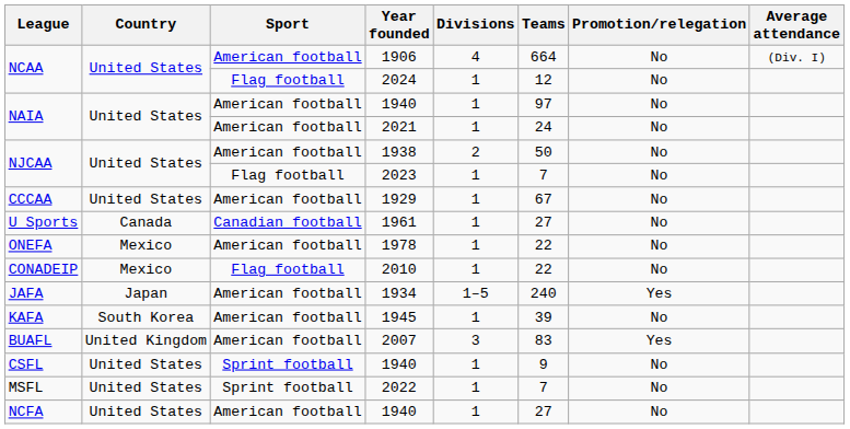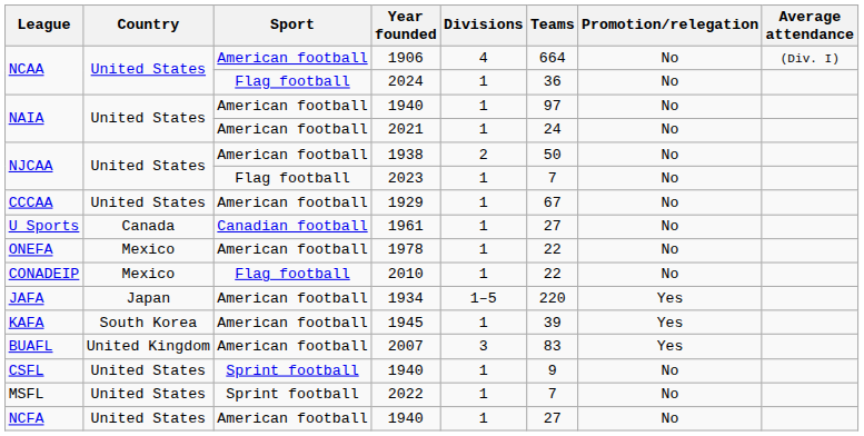 <table class="wikitable sortable" style="text-align:center">
 <tr>
 <th>League</th>
 <th>Country</th>
 <th>Sport</th>
 <th>Year <br> founded</th>
 <th>Divisions</th>
 <th>Teams</th>
 <th>Promotion/relegation</th>
 <th>Average <br>attendance</th>
 </tr>
 <tr>
 <td align=left rowspan="2"><a href='#'>NCAA</a></td>
 <td rowspan=2><a href='#'>United States</a></td>
 <td><a href='#'>American football</a></td>
 <td>1906</td>
 <td>4</td>
 <td>664</td>
 <td>No</td>
 <td> <small>(Div. I)</small></td>
 </tr>
 <tr>
 <td><a href='#'>Flag football</a></td>
 <td>2024</td>
 <td>1</td>
-<td>12</td>
+<td>36</td>
 <td>No</td>
 <td></td>
 </tr>
 <tr>
 <td align=left rowspan="2"><a href='#'>NAIA</a></td>
 <td rowspan=2>United States</td>
 <td>American football</td>
 <td>1940</td>
 <td>1</td>
 <td>97</td>
 <td>No</td>
 <td></td>
 </tr>
 <tr>
 <td>American football</td>
 <td>2021</td>
 <td>1</td>
 <td>24</td>
 <td>No</td>
 <td></td>
 </tr>
 <tr>
 <td align=left rowspan=2><a href='#'>NJCAA</a></td>
 <td rowspan=2>United States</td>
 <td>American football</td>
 <td>1938</td>
 <td>2</td>
 <td>50</td>
 <td>No</td>
 <td></td>
 </tr>
 <tr>
 <td>Flag football</td>
 <td>2023</td>
 <td>1</td>
 <td>7</td>
 <td>No</td>
 <td></td>
 </tr>
 <tr>
 <td align=left><a href='#'>CCCAA</a></td>
 <td>United States</td>
 <td>American football</td>
 <td>1929</td>
 <td>1</td>
 <td>67</td>
 <td>No</td>
 <td></td>
 </tr>
 <tr>
 <td align=left><a href='#'>U Sports</a></td>
 <td>Canada</td>
 <td><a href='#'>Canadian football</a></td>
 <td>1961</td>
 <td>1</td>
 <td>27</td>
 <td>No</td>
 <td></td>
 </tr>
 <tr>
 <td align=left><a href='#'>ONEFA</a></td>
 <td>Mexico</td>
 <td>American football</td>
 <td>1978</td>
 <td>1</td>
 <td>22</td>
 <td>No</td>
 <td></td>
 </tr>
 <tr>
 <td align=left><a href='#'>CONADEIP</a></td>
 <td>Mexico</td>
 <td><a href='#'>Flag football</a></td>
 <td>2010</td>
 <td>1</td>
 <td>22</td>
 <td>No</td>
 <td></td>
 </tr>
 <tr>
 <td align=left><a href='#'>JAFA</a></td>
 <td>Japan</td>
 <td>American football</td>
 <td>1934</td>
 <td>1–5</td>
-<td>240</td>
+<td>220</td>
 <td>Yes</td>
 <td></td>
 </tr>
 <tr>
 <td align=left><a href='#'>KAFA</a></td>
 <td>South Korea</td>
 <td>American football</td>
 <td>1945</td>
 <td>1</td>
 <td>39</td>
-<td>No</td>
+<td>Yes</td>
 <td></td>
 </tr>
 <tr>
 <td align=left><a href='#'>BUAFL</a></td>
 <td>United Kingdom</td>
 <td>American football</td>
 <td>2007</td>
 <td>3</td>
 <td>83</td>
 <td>Yes</td>
 <td></td>
 </tr>
 <tr>
 <td align=left><a href='#'>CSFL</a></td>
 <td>United States</td>
 <td><a href='#'>Sprint football</a></td>
 <td>1940</td>
 <td>1</td>
 <td>9</td>
 <td>No</td>
 <td></td>
 </tr>
 <tr>
 <td align=left>MSFL</td>
 <td>United States</td>
 <td>Sprint football</td>
 <td>2022</td>
 <td>1</td>
 <td>7</td>
 <td>No</td>
 <td></td>
 </tr>
 <tr>
 <td align=left><a href='#'>NCFA</a></td>
 <td>United States</td>
 <td>American football</td>
 <td>1940</td>
 <td>1</td>
 <td>27</td>
 <td>No</td>
 <td></td>
 </tr>
 </table>
